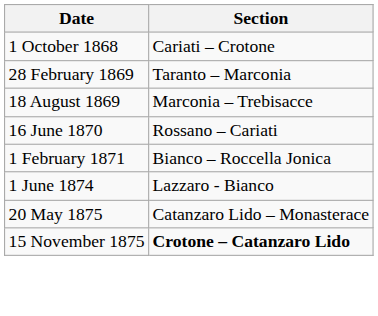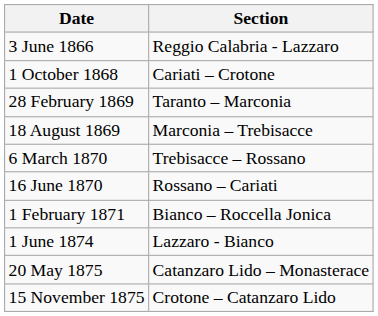 <table class="wikitable">
 <tr>
 <th>Date</th>
 <th>Section</th>
+</tr>
+<tr>
+<td>3 June 1866</td>
+<td>Reggio Calabria - Lazzaro</td>
 </tr>
 <tr>
 <td>1 October 1868</td>
 <td>Cariati – Crotone</td>
 </tr>
 <tr>
 <td>28 February 1869</td>
 <td>Taranto – Marconia</td>
 </tr>
 <tr>
 <td>18 August 1869</td>
 <td>Marconia – Trebisacce</td>
+</tr>
+<tr>
+<td>6 March 1870</td>
+<td>Trebisacce – Rossano</td>
 </tr>
 <tr>
 <td>16 June 1870</td>
 <td>Rossano – Cariati</td>
 </tr>
 <tr>
 <td>1 February 1871</td>
 <td>Bianco – Roccella Jonica</td>
 </tr>
 <tr>
 <td>1 June 1874</td>
 <td>Lazzaro - Bianco</td>
 </tr>
 <tr>
 <td>20 May 1875</td>
 <td>Catanzaro Lido – Monasterace</td>
 </tr>
 <tr>
 <td>15 November 1875</td>
-<td><strong>Crotone – Catanzaro Lido</strong></td>
+<td>Crotone – Catanzaro Lido</td>
 </tr>
 </table>
